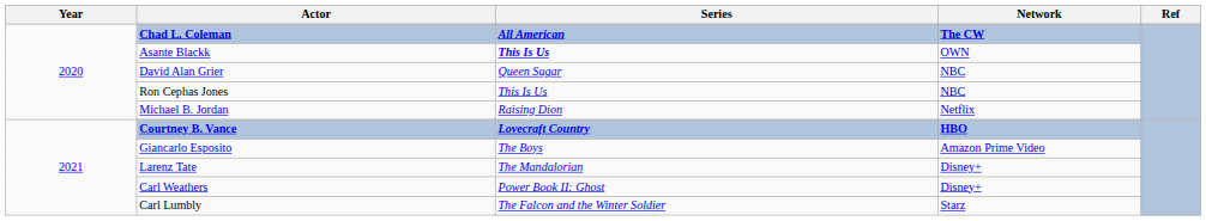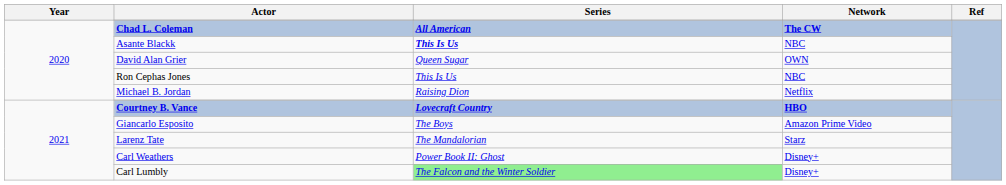 <table class="wikitable" style="width:100%;">
 <tr style="background:#bebebe;">
 <th style="width:11%;">Year</th>
 <th style="width:30%;">Actor</th>
 <th style="width:37%;">Series</th>
 <th style="width:17%;">Network</th>
 <th style="width:5%;">Ref</th>
 </tr>
 <tr>
 <td rowspan="6" align="center"><a href='#'>2020</a></td>
 </tr>
 <tr style="background:#B0C4DE">
 <td><strong><a href='#'>Chad L. Coleman</a></strong></td>
 <td><strong><em><a href='#'>All American</a></em></strong></td>
 <td><strong><a href='#'>The CW</a></strong></td>
 <td rowspan="6" align="center"></td>
 </tr>
 <tr>
 <td><a href='#'>Asante Blackk</a></td>
 <td><strong><em><a href='#'>This Is Us</a></em></strong></td>
-<td><a href='#'>OWN</a></td>
+<td><a href='#'>NBC</a></td>
 </tr>
 <tr>
 <td><a href='#'>David Alan Grier</a></td>
 <td><em><a href='#'>Queen Sugar</a></em></td>
-<td><a href='#'>NBC</a></td>
+<td><a href='#'>OWN</a></td>
 </tr>
 <tr>
 <td>Ron Cephas Jones</td>
 <td><em><a href='#'>This Is Us</a></em></td>
 <td><a href='#'>NBC</a></td>
 </tr>
 <tr>
 <td><a href='#'>Michael B. Jordan</a></td>
 <td><em><a href='#'>Raising Dion</a></em></td>
 <td><a href='#'>Netflix</a></td>
 </tr>
 <tr>
 <td rowspan="7" align="center"><a href='#'>2021</a></td>
 </tr>
 <tr style="background:#B0C4DE">
 <td><strong><a href='#'>Courtney B. Vance</a></strong></td>
 <td><strong><em><a href='#'>Lovecraft Country</a></em></strong></td>
 <td><strong><a href='#'>HBO</a></strong></td>
 <td rowspan="6" align="center"></td>
 </tr>
 <tr>
 <td><a href='#'>Giancarlo Esposito</a></td>
 <td><em><a href='#'>The Boys</a></em></td>
 <td><a href='#'>Amazon Prime Video</a></td>
 </tr>
 <tr>
 <td><a href='#'>Larenz Tate</a></td>
 <td><em><a href='#'>The Mandalorian</a></em></td>
-<td><a href='#'>Disney+</a></td>
+<td><a href='#'>Starz</a></td>
 </tr>
 <tr>
 <td><a href='#'>Carl Weathers</a></td>
 <td><em><a href='#'>Power Book II: Ghost</a></em></td>
 <td><a href='#'>Disney+</a></td>
 </tr>
 <tr>
 <td>Carl Lumbly</td>
-<td><em><a href='#'>The Falcon and the Winter Soldier</a></em></td>
-<td><a href='#'>Starz</a></td>
+<td style="background: lightgreen;"><em><a href='#'>The Falcon and the Winter Soldier</a></em></td>
+<td><a href='#'>Disney+</a></td>
 </tr>
 </table>
